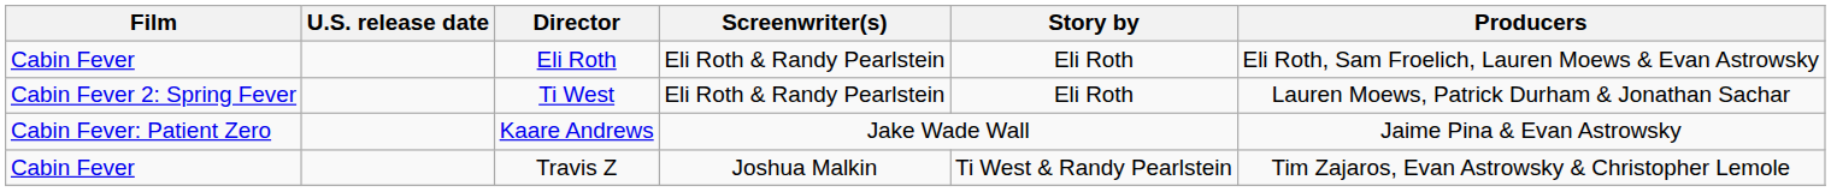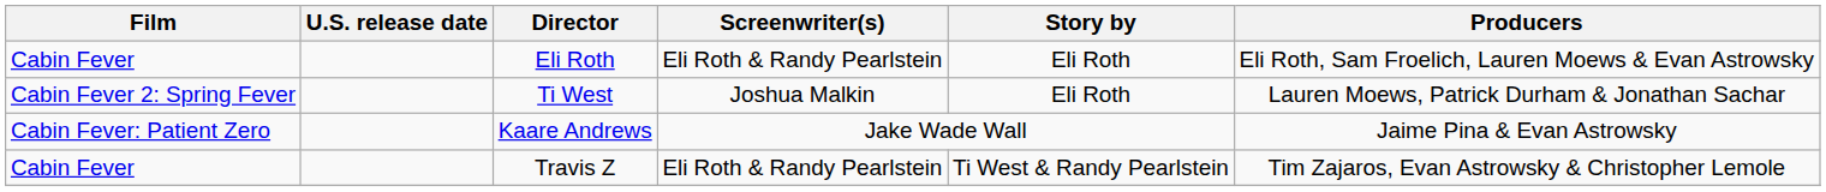 <table class="wikitable plainrowheaders" style="text-align:center">
 <tr>
 <th>Film</th>
 <th>U.S. release date</th>
 <th>Director</th>
 <th>Screenwriter(s)</th>
 <th>Story by</th>
 <th>Producers</th>
 </tr>
 <tr>
 <td style="text-align:left"><a href='#'>Cabin Fever</a></td>
 <td style="text-align:left"></td>
 <td><a href='#'>Eli Roth</a></td>
 <td>Eli Roth & Randy Pearlstein</td>
 <td>Eli Roth</td>
 <td>Eli Roth, Sam Froelich, Lauren Moews & Evan Astrowsky</td>
 </tr>
 <tr>
 <td style="text-align:left"><a href='#'>Cabin Fever 2: Spring Fever</a></td>
 <td style="text-align:left"></td>
 <td><a href='#'>Ti West</a></td>
-<td>Eli Roth & Randy Pearlstein</td>
+<td>Joshua Malkin</td>
 <td>Eli Roth</td>
 <td>Lauren Moews, Patrick Durham & Jonathan Sachar</td>
 </tr>
 <tr>
 <td style="text-align:left"><a href='#'>Cabin Fever: Patient Zero</a></td>
 <td style="text-align:left"></td>
 <td><a href='#'>Kaare Andrews</a></td>
 <td colspan="2">Jake Wade Wall</td>
 <td>Jaime Pina & Evan Astrowsky</td>
 </tr>
 <tr>
 <td style="text-align:left"><a href='#'>Cabin Fever</a></td>
 <td style="text-align:left"></td>
 <td>Travis Z</td>
-<td>Joshua Malkin</td>
+<td>Eli Roth & Randy Pearlstein</td>
 <td>Ti West & Randy Pearlstein</td>
 <td>Tim Zajaros, Evan Astrowsky & Christopher Lemole</td>
 </tr>
 <tr>
 </tr>
 </table>
